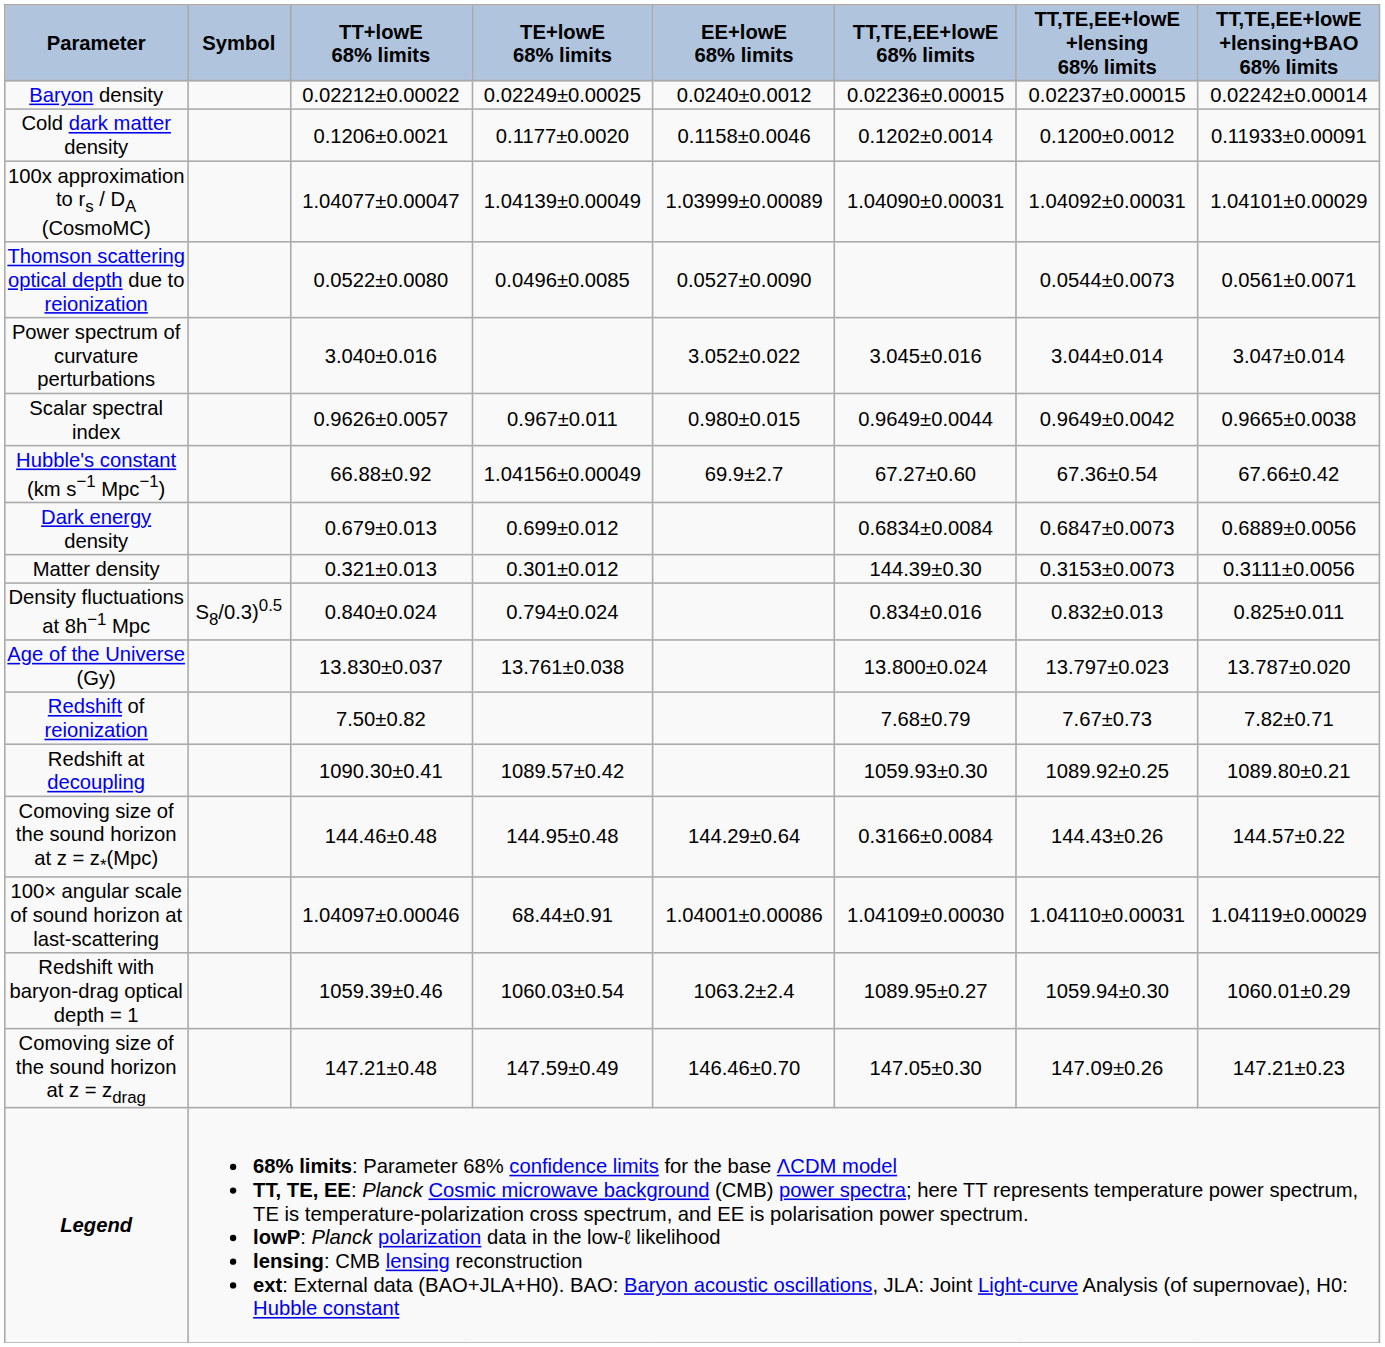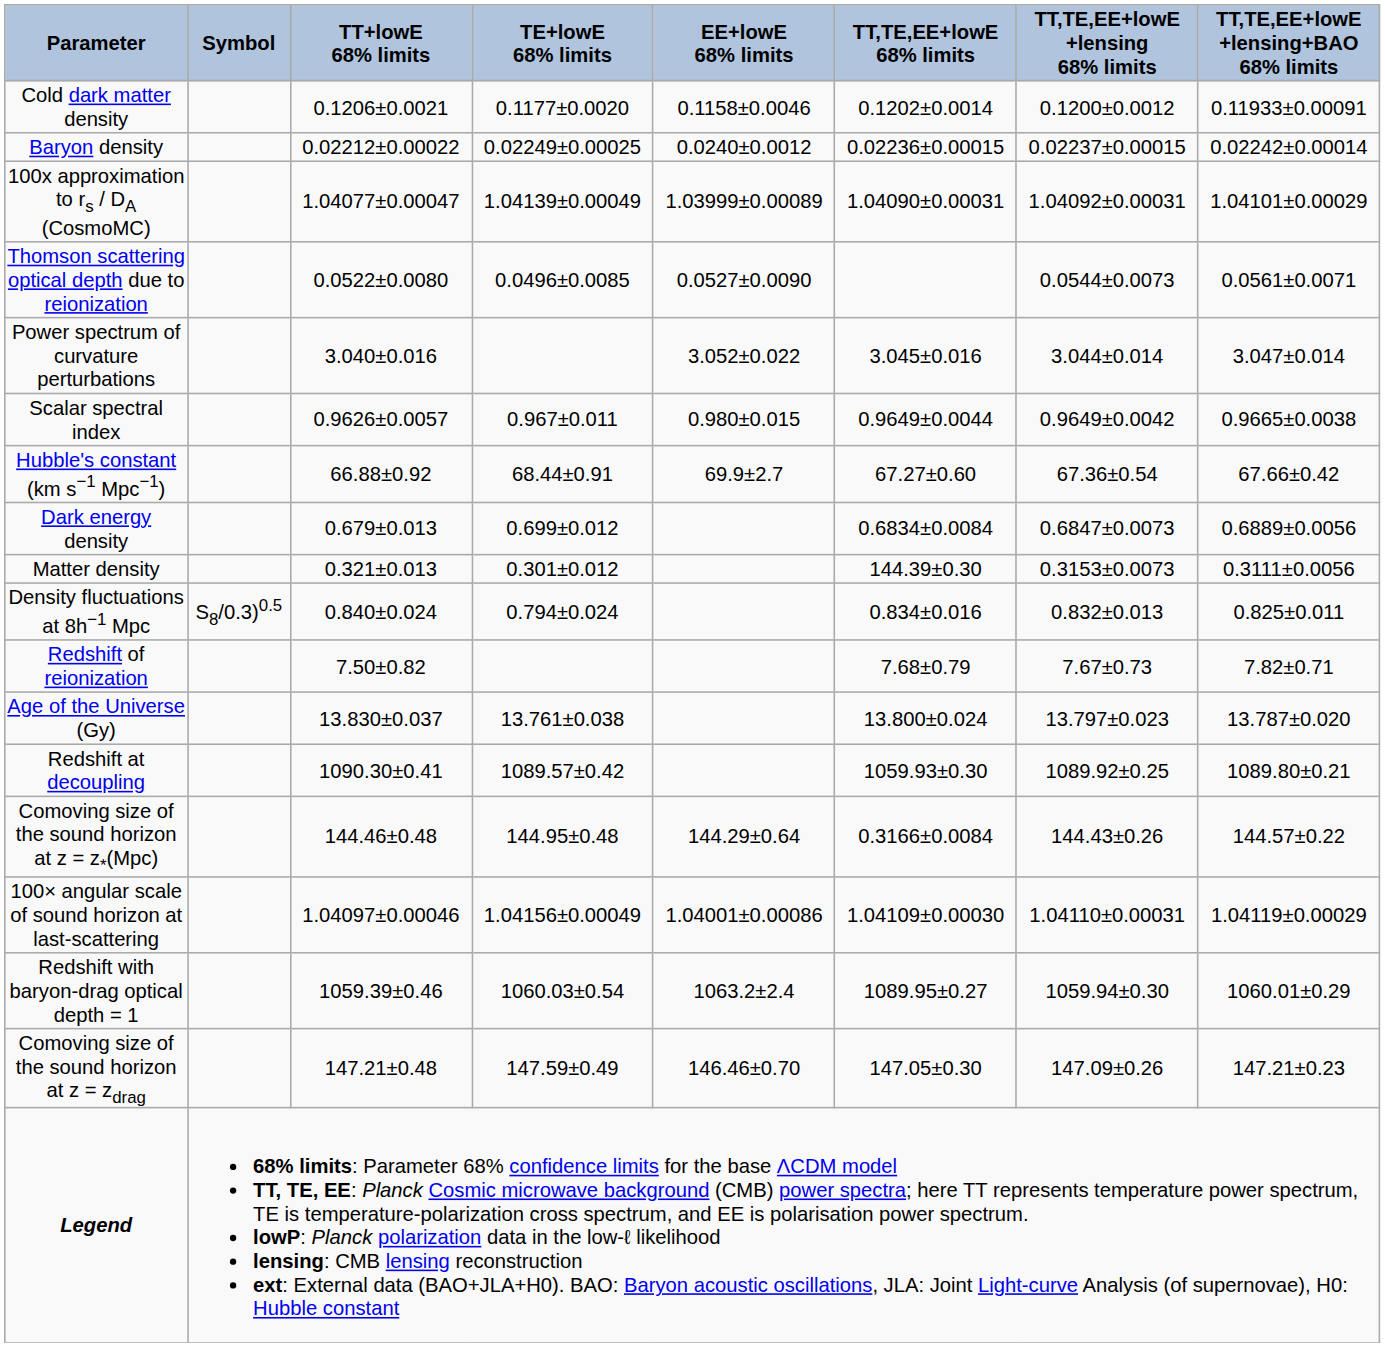 <table border="1" cellpadding="1" cellspacing="0" style="margin: 1em 1em 1em 0; background: #f9f9f9; border: 1px #aaa solid; border-collapse: collapse; font-size: 80%; text-align: center;">
 <tr bgcolor="#B0C4DE" align="center">
 <th>Parameter</th>
 <th>Symbol</th>
 <th>TT+lowE <br> 68% limits</th>
 <th>TE+lowE <br> 68% limits</th>
 <th>EE+lowE <br> 68% limits</th>
 <th>TT,TE,EE+lowE <br> 68% limits</th>
 <th>TT,TE,EE+lowE <br> +lensing <br> 68% limits</th>
 <th>TT,TE,EE+lowE <br> +lensing+BAO <br> 68% limits</th>
 </tr>
 <tr>
+<td>Cold <a href='#'>dark matter</a> density</td>
+<td></td>
+<td>0.1206±0.0021</td>
+<td>0.1177±0.0020</td>
+<td>0.1158±0.0046</td>
+<td>0.1202±0.0014</td>
+<td>0.1200±0.0012</td>
+<td>0.11933±0.00091</td>
+</tr>
+<tr>
 <td><a href='#'>Baryon</a> density</td>
 <td></td>
 <td>0.02212±0.00022</td>
 <td>0.02249±0.00025</td>
 <td>0.0240±0.0012</td>
 <td>0.02236±0.00015</td>
 <td>0.02237±0.00015</td>
 <td>0.02242±0.00014</td>
-</tr>
-<tr>
-<td>Cold <a href='#'>dark matter</a> density</td>
-<td></td>
-<td>0.1206±0.0021</td>
-<td>0.1177±0.0020</td>
-<td>0.1158±0.0046</td>
-<td>0.1202±0.0014</td>
-<td>0.1200±0.0012</td>
-<td>0.11933±0.00091</td>
 </tr>
 <tr>
 <td>100x approximation to r<sub>s</sub> / D<sub>A</sub> (CosmoMC)</td>
 <td></td>
 <td>1.04077±0.00047</td>
 <td>1.04139±0.00049</td>
 <td>1.03999±0.00089</td>
 <td>1.04090±0.00031</td>
 <td>1.04092±0.00031</td>
 <td>1.04101±0.00029</td>
 </tr>
 <tr>
 <td><a href='#'>Thomson scattering</a> <a href='#'>optical depth</a> due to <a href='#'>reionization</a></td>
 <td></td>
 <td>0.0522±0.0080</td>
 <td>0.0496±0.0085</td>
 <td>0.0527±0.0090</td>
 <td></td>
 <td>0.0544±0.0073</td>
 <td>0.0561±0.0071</td>
 </tr>
 <tr>
 <td>Power spectrum of curvature perturbations</td>
 <td></td>
 <td>3.040±0.016</td>
 <td></td>
 <td>3.052±0.022</td>
 <td>3.045±0.016</td>
 <td>3.044±0.014</td>
 <td>3.047±0.014</td>
 </tr>
 <tr>
 <td>Scalar spectral index</td>
 <td></td>
 <td>0.9626±0.0057</td>
 <td>0.967±0.011</td>
 <td>0.980±0.015</td>
 <td>0.9649±0.0044</td>
 <td>0.9649±0.0042</td>
 <td>0.9665±0.0038</td>
 </tr>
 <tr>
 <td><a href='#'>Hubble's constant</a> (km s<sup>−1</sup> Mpc<sup>−1</sup>)</td>
 <td></td>
 <td>66.88±0.92</td>
-<td>1.04156±0.00049</td>
+<td>68.44±0.91</td>
 <td>69.9±2.7</td>
 <td>67.27±0.60</td>
 <td>67.36±0.54</td>
 <td>67.66±0.42</td>
 </tr>
 <tr>
 <td><a href='#'>Dark energy</a> density</td>
 <td></td>
 <td>0.679±0.013</td>
 <td>0.699±0.012</td>
 <td></td>
 <td>0.6834±0.0084</td>
 <td>0.6847±0.0073</td>
 <td>0.6889±0.0056</td>
 </tr>
 <tr>
 <td>Matter density</td>
 <td></td>
 <td>0.321±0.013</td>
 <td>0.301±0.012</td>
 <td></td>
 <td>144.39±0.30</td>
 <td>0.3153±0.0073</td>
 <td>0.3111±0.0056</td>
 </tr>
 <tr>
 <td>Density fluctuations at 8h<sup>−1</sup> Mpc</td>
 <td>S<sub>8</sub>/0.3)<sup>0.5</sup></td>
 <td>0.840±0.024</td>
 <td>0.794±0.024</td>
 <td></td>
 <td>0.834±0.016</td>
 <td>0.832±0.013</td>
 <td>0.825±0.011</td>
 </tr>
 <tr>
+<td><a href='#'>Redshift</a> of <a href='#'>reionization</a></td>
+<td></td>
+<td>7.50±0.82</td>
+<td></td>
+<td></td>
+<td>7.68±0.79</td>
+<td>7.67±0.73</td>
+<td>7.82±0.71</td>
+</tr>
+<tr>
 <td><a href='#'>Age of the Universe</a> (Gy)</td>
 <td></td>
 <td>13.830±0.037</td>
 <td>13.761±0.038</td>
 <td></td>
 <td>13.800±0.024</td>
 <td>13.797±0.023</td>
 <td>13.787±0.020</td>
-</tr>
-<tr>
-<td><a href='#'>Redshift</a> of <a href='#'>reionization</a></td>
-<td></td>
-<td>7.50±0.82</td>
-<td></td>
-<td></td>
-<td>7.68±0.79</td>
-<td>7.67±0.73</td>
-<td>7.82±0.71</td>
 </tr>
 <tr>
 <td>Redshift at <a href='#'>decoupling</a></td>
 <td></td>
 <td>1090.30±0.41</td>
 <td>1089.57±0.42</td>
 <td></td>
 <td>1059.93±0.30</td>
 <td>1089.92±0.25</td>
 <td>1089.80±0.21</td>
 </tr>
 <tr>
 <td>Comoving size of the sound horizon at z = z<sub>*</sub>(Mpc)</td>
 <td></td>
 <td>144.46±0.48</td>
 <td>144.95±0.48</td>
 <td>144.29±0.64</td>
 <td>0.3166±0.0084</td>
 <td>144.43±0.26</td>
 <td>144.57±0.22</td>
 </tr>
 <tr>
 <td>100× angular scale of sound horizon at last-scattering</td>
 <td></td>
 <td>1.04097±0.00046</td>
-<td>68.44±0.91</td>
+<td>1.04156±0.00049</td>
 <td>1.04001±0.00086</td>
 <td>1.04109±0.00030</td>
 <td>1.04110±0.00031</td>
 <td>1.04119±0.00029</td>
 </tr>
 <tr>
 <td>Redshift with baryon-drag optical depth = 1</td>
 <td></td>
 <td>1059.39±0.46</td>
 <td>1060.03±0.54</td>
 <td>1063.2±2.4</td>
 <td>1089.95±0.27</td>
 <td>1059.94±0.30</td>
 <td>1060.01±0.29</td>
 </tr>
 <tr>
 <td>Comoving size of the sound horizon at z = z<sub>drag</sub></td>
 <td></td>
 <td>147.21±0.48</td>
 <td>147.59±0.49</td>
 <td>146.46±0.70</td>
 <td>147.05±0.30</td>
 <td>147.09±0.26</td>
 <td>147.21±0.23</td>
 </tr>
 <tr>
 <td><strong><em>Legend</em></strong></td>
 <td colspan="7" align="left"><br><ul><li><strong>68% limits</strong>: Parameter 68% <a href='#'>confidence limits</a> for the base <a href='#'>ΛCDM model</a></li><li><strong>TT, TE, EE</strong>: <em>Planck</em> <a href='#'>Cosmic microwave background</a> (CMB) <a href='#'>power spectra</a>; here TT represents temperature power spectrum, TE is temperature-polarization cross spectrum, and EE is polarisation power spectrum.</li><li><strong>lowP</strong>: <em>Planck</em> <a href='#'>polarization</a> data in the low-ℓ likelihood</li><li><strong>lensing</strong>: CMB <a href='#'>lensing</a> reconstruction</li><li><strong>ext</strong>: External data (BAO+JLA+H0). BAO: <a href='#'>Baryon acoustic oscillations</a>, JLA: Joint <a href='#'>Light-curve</a> Analysis (of supernovae), H0: <a href='#'>Hubble constant</a></li></ul></td>
 </tr>
 </table>
